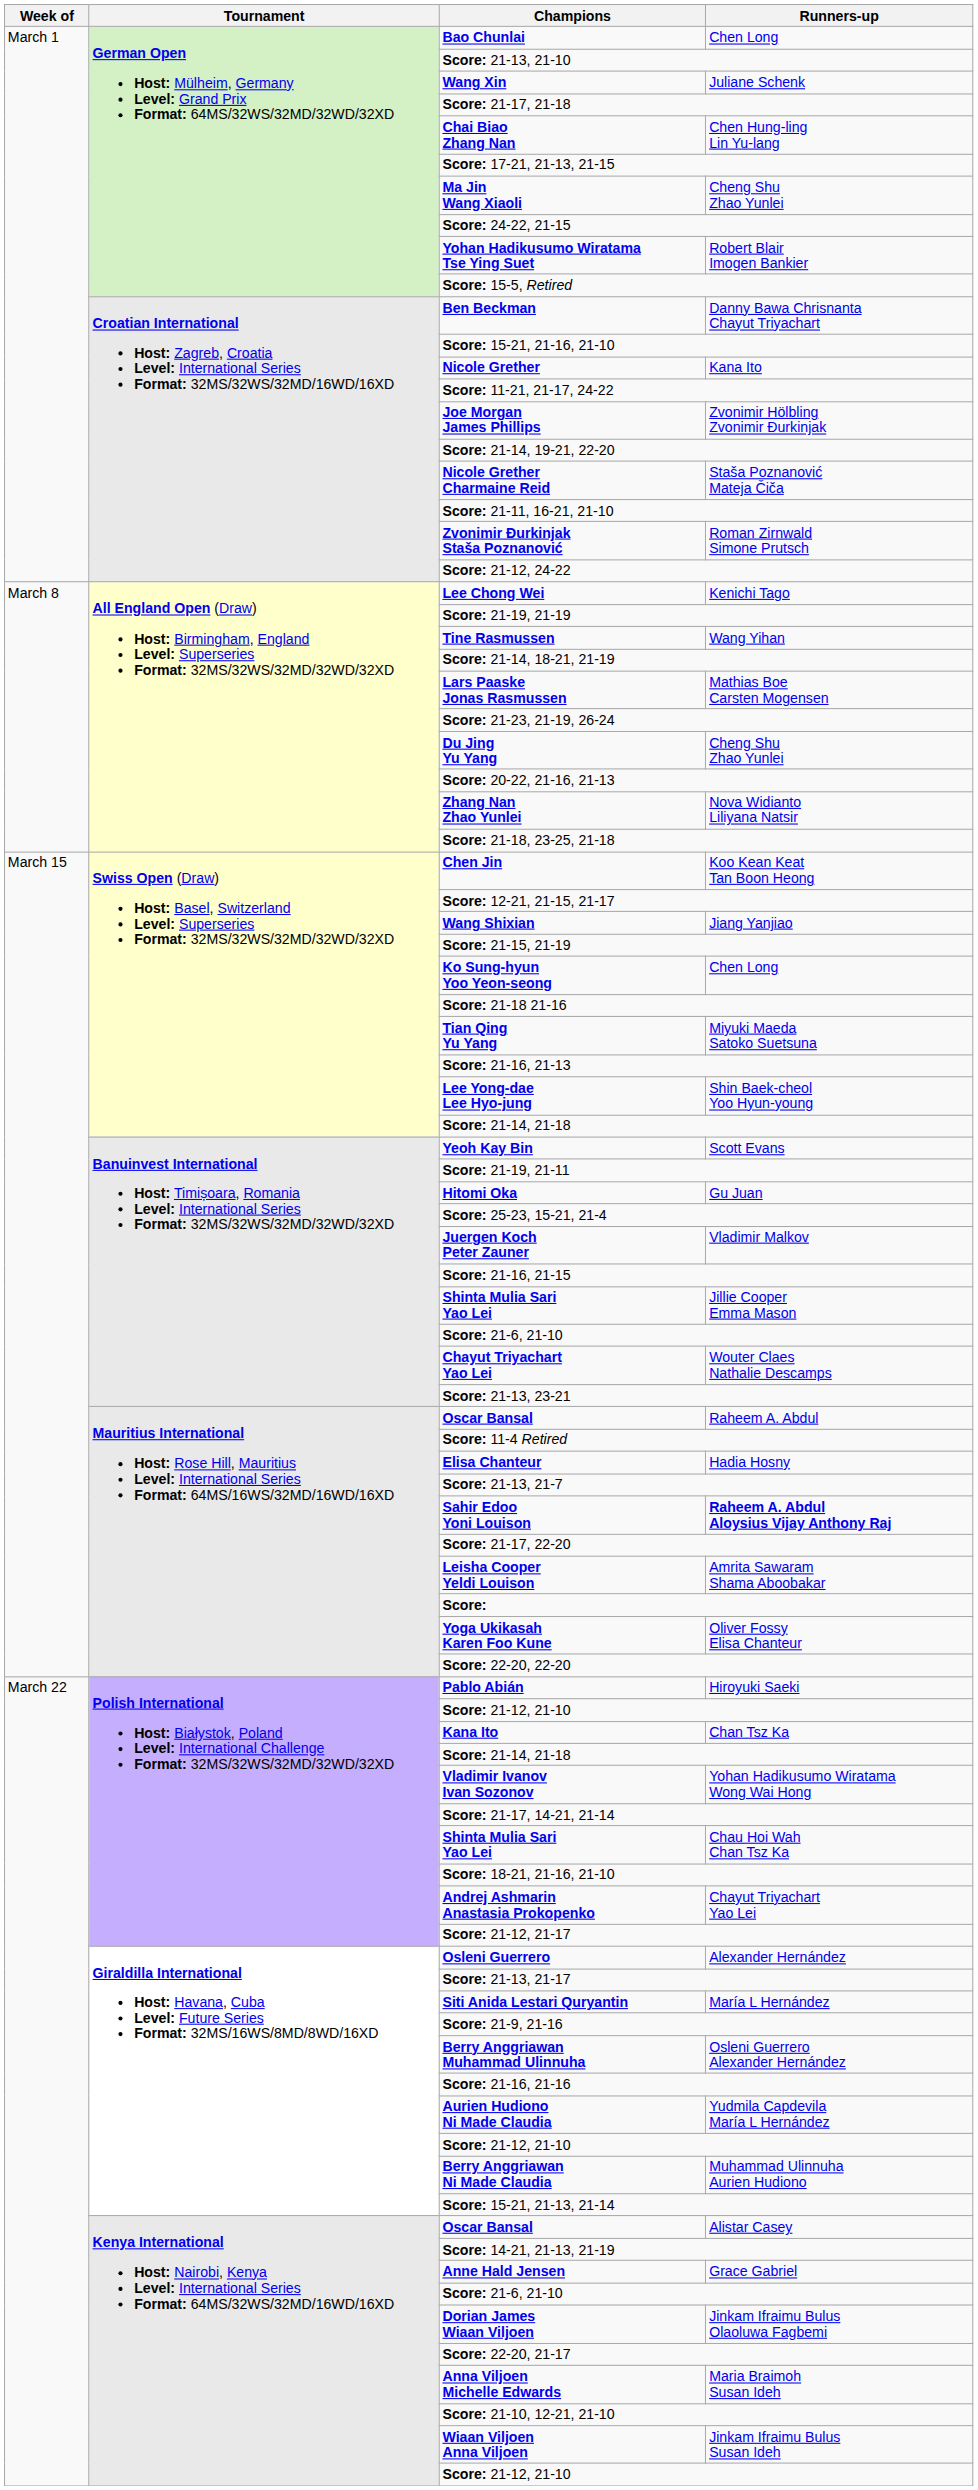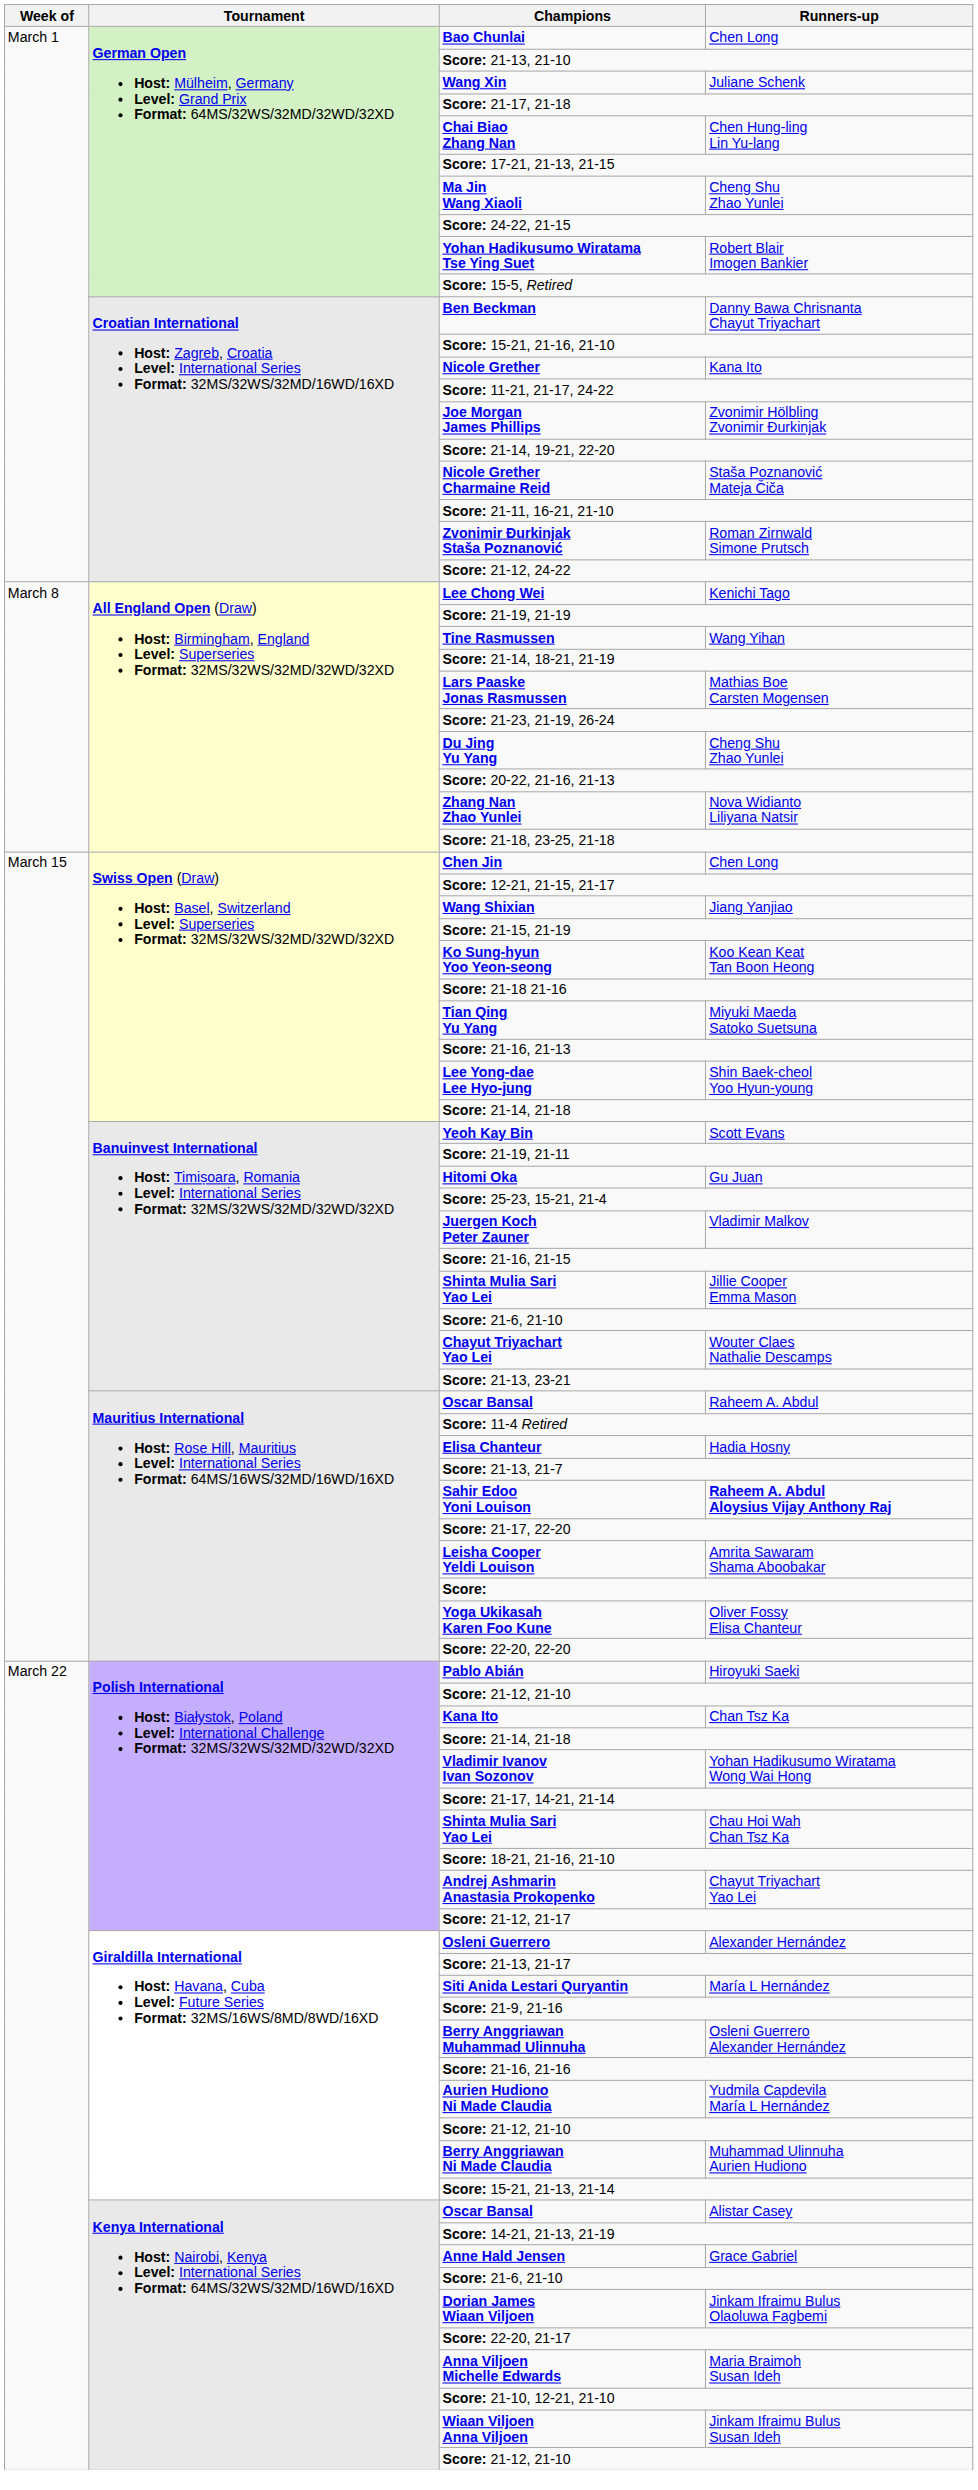 <table class=wikitable style=font-size:85%>
 <tr>
 <th width=75>Week of</th>
 <th width=330>Tournament</th>
 <th width=250>Champions</th>
 <th width=250>Runners-up</th>
 </tr>
 <tr valign=top>
 <td rowspan=20>March 1</td>
 <td style="background:#D4F1C5;" rowspan="10"><br> <strong><a href='#'>German Open</a></strong><ul><li><strong>Host:</strong> <a href='#'>Mülheim</a>, <a href='#'>Germany</a></li><li><strong>Level:</strong> <a href='#'>Grand Prix</a></li><li><strong>Format:</strong> 64MS/32WS/32MD/32WD/32XD</li></ul></td>
 <td><strong> <a href='#'>Bao Chunlai</a></strong></td>
 <td> <a href='#'>Chen Long</a></td>
 </tr>
 <tr>
 <td colspan=2><strong>Score:</strong> 21-13, 21-10</td>
 </tr>
 <tr valign=top>
 <td><strong> <a href='#'>Wang Xin</a></strong></td>
 <td> <a href='#'>Juliane Schenk</a></td>
 </tr>
 <tr>
 <td colspan=2><strong>Score:</strong> 21-17, 21-18</td>
 </tr>
 <tr valign=top>
 <td><strong> <a href='#'>Chai Biao</a><br> <a href='#'>Zhang Nan</a></strong></td>
 <td> <a href='#'>Chen Hung-ling</a><br> <a href='#'>Lin Yu-lang</a></td>
 </tr>
 <tr>
 <td colspan=2><strong>Score:</strong> 17-21, 21-13, 21-15</td>
 </tr>
 <tr valign=top>
 <td><strong> <a href='#'>Ma Jin</a><br> <a href='#'>Wang Xiaoli</a></strong></td>
 <td> <a href='#'>Cheng Shu</a><br> <a href='#'>Zhao Yunlei</a></td>
 </tr>
 <tr>
 <td colspan=2><strong>Score:</strong> 24-22, 21-15</td>
 </tr>
 <tr valign=top>
 <td><strong> <a href='#'>Yohan Hadikusumo Wiratama</a><br> <a href='#'>Tse Ying Suet</a></strong></td>
 <td> <a href='#'>Robert Blair</a><br> <a href='#'>Imogen Bankier</a></td>
 </tr>
 <tr>
 <td colspan=2><strong>Score:</strong> 15-5, <em>Retired</em></td>
 </tr>
 <tr valign=top>
 <td style="background:#E9E9E9;" rowspan="10"><br> <strong><a href='#'>Croatian International</a></strong><ul><li><strong>Host:</strong> <a href='#'>Zagreb</a>, <a href='#'>Croatia</a></li><li><strong>Level:</strong> <a href='#'>International Series</a></li><li><strong>Format:</strong> 32MS/32WS/32MD/16WD/16XD</li></ul></td>
 <td><strong> <a href='#'>Ben Beckman</a></strong></td>
 <td> <a href='#'>Danny Bawa Chrisnanta</a><br> <a href='#'>Chayut Triyachart</a></td>
 </tr>
 <tr>
 <td colspan=2><strong>Score:</strong> 15-21, 21-16, 21-10</td>
 </tr>
 <tr valign=top>
 <td><strong> <a href='#'>Nicole Grether</a></strong></td>
 <td> <a href='#'>Kana Ito</a></td>
 </tr>
 <tr>
 <td colspan=2><strong>Score:</strong> 11-21, 21-17, 24-22</td>
 </tr>
 <tr valign=top>
 <td><strong> <a href='#'>Joe Morgan</a><br> <a href='#'>James Phillips</a></strong></td>
 <td> <a href='#'>Zvonimir Hölbling</a><br> <a href='#'>Zvonimir Đurkinjak</a></td>
 </tr>
 <tr>
 <td colspan=2><strong>Score:</strong> 21-14, 19-21, 22-20</td>
 </tr>
 <tr valign=top>
 <td><strong> <a href='#'>Nicole Grether</a><br> <a href='#'>Charmaine Reid</a></strong></td>
 <td> <a href='#'>Staša Poznanović</a><br> <a href='#'>Mateja Čiča</a></td>
 </tr>
 <tr>
 <td colspan=2><strong>Score:</strong> 21-11, 16-21, 21-10</td>
 </tr>
 <tr valign=top>
 <td><strong> <a href='#'>Zvonimir Đurkinjak</a><br> <a href='#'>Staša Poznanović</a></strong></td>
 <td> <a href='#'>Roman Zirnwald</a><br> <a href='#'>Simone Prutsch</a></td>
 </tr>
 <tr>
 <td colspan=2><strong>Score:</strong> 21-12, 24-22</td>
 </tr>
 <tr valign=top>
 <td rowspan=10>March 8</td>
 <td style="background:#FFFFCC;" rowspan="10"><br> <strong><a href='#'>All England Open</a></strong> (<a href='#'>Draw</a>)<ul><li><strong>Host:</strong> <a href='#'>Birmingham</a>, <a href='#'>England</a></li><li><strong>Level:</strong> <a href='#'>Superseries</a></li><li><strong>Format:</strong> 32MS/32WS/32MD/32WD/32XD</li></ul></td>
 <td><strong> <a href='#'>Lee Chong Wei</a></strong></td>
 <td> <a href='#'>Kenichi Tago</a></td>
 </tr>
 <tr>
 <td colspan =2><strong>Score:</strong> 21-19, 21-19</td>
 </tr>
 <tr valign=top>
 <td><strong> <a href='#'>Tine Rasmussen</a></strong></td>
 <td> <a href='#'>Wang Yihan</a></td>
 </tr>
 <tr>
 <td colspan =2><strong>Score:</strong> 21-14, 18-21, 21-19</td>
 </tr>
 <tr valign=top>
 <td><strong> <a href='#'>Lars Paaske</a><br> <a href='#'>Jonas Rasmussen</a></strong></td>
 <td> <a href='#'>Mathias Boe</a><br> <a href='#'>Carsten Mogensen</a></td>
 </tr>
 <tr>
 <td colspan =2><strong>Score:</strong> 21-23, 21-19, 26-24</td>
 </tr>
 <tr valign=top>
 <td><strong> <a href='#'>Du Jing</a><br> <a href='#'>Yu Yang</a></strong></td>
 <td> <a href='#'>Cheng Shu</a><br> <a href='#'>Zhao Yunlei</a></td>
 </tr>
 <tr>
 <td colspan =2><strong>Score:</strong> 20-22, 21-16, 21-13</td>
 </tr>
 <tr valign=top>
 <td><strong> <a href='#'>Zhang Nan</a><br> <a href='#'>Zhao Yunlei</a></strong></td>
 <td> <a href='#'>Nova Widianto</a><br> <a href='#'>Liliyana Natsir</a></td>
 </tr>
 <tr>
 <td colspan =2><strong>Score:</strong> 21-18, 23-25, 21-18</td>
 </tr>
 <tr valign=top>
 <td rowspan=30>March 15</td>
 <td style="background:#FFFFCC;" rowspan="10"><br> <strong><a href='#'>Swiss Open</a></strong> (<a href='#'>Draw</a>)<ul><li><strong>Host:</strong> <a href='#'>Basel</a>, <a href='#'>Switzerland</a></li><li><strong>Level:</strong> <a href='#'>Superseries</a></li><li><strong>Format:</strong> 32MS/32WS/32MD/32WD/32XD</li></ul></td>
 <td><strong> <a href='#'>Chen Jin</a></strong></td>
-<td> <a href='#'>Koo Kean Keat</a><br> <a href='#'>Tan Boon Heong</a></td>
+<td> <a href='#'>Chen Long</a></td>
 </tr>
 <tr>
 <td colspan =2><strong>Score:</strong> 12-21, 21-15, 21-17</td>
 </tr>
 <tr valign=top>
 <td><strong> <a href='#'>Wang Shixian</a></strong></td>
 <td> <a href='#'>Jiang Yanjiao</a></td>
 </tr>
 <tr>
 <td colspan =2><strong>Score:</strong> 21-15, 21-19</td>
 </tr>
 <tr valign=top>
 <td><strong> <a href='#'>Ko Sung-hyun</a><br> <a href='#'>Yoo Yeon-seong</a></strong></td>
-<td> <a href='#'>Chen Long</a></td>
+<td> <a href='#'>Koo Kean Keat</a><br> <a href='#'>Tan Boon Heong</a></td>
 </tr>
 <tr>
 <td colspan =2><strong>Score:</strong> 21-18 21-16</td>
 </tr>
 <tr valign=top>
 <td><strong> <a href='#'>Tian Qing</a><br> <a href='#'>Yu Yang</a></strong></td>
 <td> <a href='#'>Miyuki Maeda</a><br> <a href='#'>Satoko Suetsuna</a></td>
 </tr>
 <tr>
 <td colspan =2><strong>Score:</strong> 21-16, 21-13</td>
 </tr>
 <tr valign=top>
 <td><strong> <a href='#'>Lee Yong-dae</a><br> <a href='#'>Lee Hyo-jung</a></strong></td>
 <td> <a href='#'>Shin Baek-cheol</a><br> <a href='#'>Yoo Hyun-young</a></td>
 </tr>
 <tr>
 <td colspan =2><strong>Score:</strong> 21-14, 21-18</td>
 </tr>
 <tr valign=top>
 <td style="background:#E9E9E9;" rowspan="10"><br> <strong><a href='#'>Banuinvest International</a></strong><ul><li><strong>Host:</strong> <a href='#'>Timișoara</a>, <a href='#'>Romania</a></li><li><strong>Level:</strong> <a href='#'>International Series</a></li><li><strong>Format:</strong> 32MS/32WS/32MD/32WD/32XD</li></ul></td>
 <td><strong> <a href='#'>Yeoh Kay Bin</a></strong></td>
 <td> <a href='#'>Scott Evans</a></td>
 </tr>
 <tr>
 <td colspan=2><strong>Score:</strong> 21-19, 21-11</td>
 </tr>
 <tr valign=top>
 <td><strong> <a href='#'>Hitomi Oka</a></strong></td>
 <td> <a href='#'>Gu Juan</a></td>
 </tr>
 <tr>
 <td colspan=2><strong>Score:</strong> 25-23, 15-21, 21-4</td>
 </tr>
 <tr valign=top>
 <td><strong> <a href='#'>Juergen Koch</a><br> <a href='#'>Peter Zauner</a></strong></td>
 <td> <a href='#'>Vladimir Malkov</a></td>
 </tr>
 <tr>
 <td colspan=2><strong>Score:</strong> 21-16, 21-15</td>
 </tr>
 <tr valign=top>
 <td><strong> <a href='#'>Shinta Mulia Sari</a><br> <a href='#'>Yao Lei</a></strong></td>
 <td> <a href='#'>Jillie Cooper</a><br> <a href='#'>Emma Mason</a></td>
 </tr>
 <tr>
 <td colspan=2><strong>Score:</strong> 21-6, 21-10</td>
 </tr>
 <tr valign=top>
 <td><strong> <a href='#'>Chayut Triyachart</a><br> <a href='#'>Yao Lei</a></strong></td>
 <td> <a href='#'>Wouter Claes</a><br> <a href='#'>Nathalie Descamps</a></td>
 </tr>
 <tr>
 <td colspan=2><strong>Score:</strong> 21-13, 23-21</td>
 </tr>
 <tr valign=top>
 <td style="background:#E9E9E9;" rowspan="10"><br> <strong><a href='#'>Mauritius International</a></strong><ul><li><strong>Host:</strong> <a href='#'>Rose Hill</a>, <a href='#'>Mauritius</a></li><li><strong>Level:</strong> <a href='#'>International Series</a></li><li><strong>Format:</strong> 64MS/16WS/32MD/16WD/16XD</li></ul></td>
 <td><strong> <a href='#'>Oscar Bansal</a></strong></td>
 <td> <a href='#'>Raheem A. Abdul</a></td>
 </tr>
 <tr>
 <td colspan=2><strong>Score:</strong> 11-4 <em>Retired</em></td>
 </tr>
 <tr valign=top>
 <td><strong> <a href='#'>Elisa Chanteur</a></strong></td>
 <td> <a href='#'>Hadia Hosny</a></td>
 </tr>
 <tr>
 <td colspan=2><strong>Score:</strong> 21-13, 21-7</td>
 </tr>
 <tr valign=top>
 <td><strong> <a href='#'>Sahir Edoo</a><br> <a href='#'>Yoni Louison</a></strong></td>
 <td><strong> <a href='#'>Raheem A. Abdul</a><br> <a href='#'>Aloysius Vijay Anthony Raj</a></strong></td>
 </tr>
 <tr>
 <td colspan=2><strong>Score:</strong> 21-17, 22-20</td>
 </tr>
 <tr valign=top>
 <td><strong> <a href='#'>Leisha Cooper</a><br> <a href='#'>Yeldi Louison</a></strong></td>
 <td> <a href='#'>Amrita Sawaram</a><br> <a href='#'>Shama Aboobakar</a></td>
 </tr>
 <tr>
 <td colspan=2><strong>Score:</strong></td>
 </tr>
 <tr valign=top>
 <td><strong> <a href='#'>Yoga Ukikasah</a><br> <a href='#'>Karen Foo Kune</a></strong></td>
 <td> <a href='#'>Oliver Fossy</a><br> <a href='#'>Elisa Chanteur</a></td>
 </tr>
 <tr>
 <td colspan=2><strong>Score:</strong> 22-20, 22-20</td>
 </tr>
 <tr valign=top>
 <td rowspan=30>March 22</td>
 <td style="background:#C6AEFF;" rowspan="10"><br> <strong><a href='#'>Polish International</a></strong><ul><li><strong>Host:</strong> <a href='#'>Białystok</a>, <a href='#'>Poland</a></li><li><strong>Level:</strong> <a href='#'>International Challenge</a></li><li><strong>Format:</strong> 32MS/32WS/32MD/32WD/32XD</li></ul></td>
 <td><strong> <a href='#'>Pablo Abián</a></strong></td>
 <td> <a href='#'>Hiroyuki Saeki</a></td>
 </tr>
 <tr>
 <td colspan=2><strong>Score:</strong> 21-12, 21-10</td>
 </tr>
 <tr valign=top>
 <td><strong> <a href='#'>Kana Ito</a></strong></td>
 <td> <a href='#'>Chan Tsz Ka</a></td>
 </tr>
 <tr>
 <td colspan=2><strong>Score:</strong> 21-14, 21-18</td>
 </tr>
 <tr valign=top>
 <td><strong> <a href='#'>Vladimir Ivanov</a><br> <a href='#'>Ivan Sozonov</a></strong></td>
 <td> <a href='#'>Yohan Hadikusumo Wiratama</a><br> <a href='#'>Wong Wai Hong</a></td>
 </tr>
 <tr>
 <td colspan=2><strong>Score:</strong> 21-17, 14-21, 21-14</td>
 </tr>
 <tr valign=top>
 <td><strong> <a href='#'>Shinta Mulia Sari</a><br> <a href='#'>Yao Lei</a></strong></td>
 <td> <a href='#'>Chau Hoi Wah</a><br> <a href='#'>Chan Tsz Ka</a></td>
 </tr>
 <tr>
 <td colspan=2><strong>Score:</strong> 18-21, 21-16, 21-10</td>
 </tr>
 <tr valign=top>
 <td><strong> <a href='#'>Andrej Ashmarin</a><br> <a href='#'>Anastasia Prokopenko</a></strong></td>
 <td> <a href='#'>Chayut Triyachart</a><br> <a href='#'>Yao Lei</a></td>
 </tr>
 <tr>
 <td colspan=2><strong>Score:</strong> 21-12, 21-17</td>
 </tr>
 <tr valign=top>
 <td style="background:#FFFFFF;" rowspan="10"><br> <strong><a href='#'>Giraldilla International</a></strong><ul><li><strong>Host:</strong> <a href='#'>Havana</a>, <a href='#'>Cuba</a></li><li><strong>Level:</strong> <a href='#'>Future Series</a></li><li><strong>Format:</strong> 32MS/16WS/8MD/8WD/16XD</li></ul></td>
 <td><strong> <a href='#'>Osleni Guerrero</a></strong></td>
 <td> <a href='#'>Alexander Hernández</a></td>
 </tr>
 <tr>
 <td colspan=2><strong>Score:</strong> 21-13, 21-17</td>
 </tr>
 <tr valign=top>
 <td><strong> <a href='#'>Siti Anida Lestari Quryantin</a></strong></td>
 <td> <a href='#'>María L Hernández</a></td>
 </tr>
 <tr>
 <td colspan=2><strong>Score:</strong> 21-9, 21-16</td>
 </tr>
 <tr valign=top>
 <td><strong> <a href='#'>Berry Anggriawan</a><br> <a href='#'>Muhammad Ulinnuha</a></strong></td>
 <td> <a href='#'>Osleni Guerrero</a><br> <a href='#'>Alexander Hernández</a></td>
 </tr>
 <tr>
 <td colspan=2><strong>Score:</strong> 21-16, 21-16</td>
 </tr>
 <tr valign=top>
 <td><strong> <a href='#'>Aurien Hudiono</a><br> <a href='#'>Ni Made Claudia</a></strong></td>
 <td> <a href='#'>Yudmila Capdevila</a><br> <a href='#'>María L Hernández</a></td>
 </tr>
 <tr>
 <td colspan=2><strong>Score:</strong> 21-12, 21-10</td>
 </tr>
 <tr valign=top>
 <td><strong> <a href='#'>Berry Anggriawan</a><br> <a href='#'>Ni Made Claudia</a></strong></td>
 <td> <a href='#'>Muhammad Ulinnuha</a><br> <a href='#'>Aurien Hudiono</a></td>
 </tr>
 <tr>
 <td colspan=2><strong>Score:</strong> 15-21, 21-13, 21-14</td>
 </tr>
 <tr valign=top>
 <td style="background:#E9E9E9;" rowspan="10"><br> <strong><a href='#'>Kenya International</a></strong><ul><li><strong>Host:</strong> <a href='#'>Nairobi</a>, <a href='#'>Kenya</a></li><li><strong>Level:</strong> <a href='#'>International Series</a></li><li><strong>Format:</strong> 64MS/32WS/32MD/16WD/16XD</li></ul></td>
 <td><strong> <a href='#'>Oscar Bansal</a></strong></td>
 <td> <a href='#'>Alistar Casey</a></td>
 </tr>
 <tr>
 <td colspan=2><strong>Score:</strong> 14-21, 21-13, 21-19</td>
 </tr>
 <tr valign=top>
 <td><strong> <a href='#'>Anne Hald Jensen</a></strong></td>
 <td> <a href='#'>Grace Gabriel</a></td>
 </tr>
 <tr>
 <td colspan=2><strong>Score:</strong> 21-6, 21-10</td>
 </tr>
 <tr valign=top>
 <td><strong> <a href='#'>Dorian James</a><br> <a href='#'>Wiaan Viljoen</a></strong></td>
 <td> <a href='#'>Jinkam Ifraimu Bulus</a><br> <a href='#'>Olaoluwa Fagbemi</a></td>
 </tr>
 <tr>
 <td colspan=2><strong>Score:</strong> 22-20, 21-17</td>
 </tr>
 <tr valign=top>
 <td><strong> <a href='#'>Anna Viljoen</a><br> <a href='#'>Michelle Edwards</a></strong></td>
 <td> <a href='#'>Maria Braimoh</a><br> <a href='#'>Susan Ideh</a></td>
 </tr>
 <tr>
 <td colspan=2><strong>Score:</strong> 21-10, 12-21, 21-10</td>
 </tr>
 <tr valign=top>
 <td><strong> <a href='#'>Wiaan Viljoen</a><br> <a href='#'>Anna Viljoen</a></strong></td>
 <td> <a href='#'>Jinkam Ifraimu Bulus</a><br> <a href='#'>Susan Ideh</a></td>
 </tr>
 <tr>
 <td colspan=2><strong>Score:</strong> 21-12, 21-10</td>
 </tr>
 </table>
